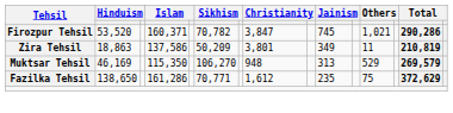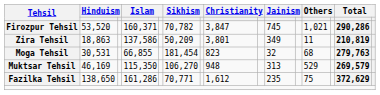 <table class="wikitable sortable">
 <tr>
 <th rowspan="2"><a href='#'>Tehsil</a></th>
 <th colspan="2"><a href='#'>Hinduism</a> </th>
 <th colspan="2"><a href='#'>Islam</a> </th>
 <th colspan="2"><a href='#'>Sikhism</a> </th>
 <th colspan="2"><a href='#'>Christianity</a> </th>
 <th colspan="2"><a href='#'>Jainism</a> </th>
 <th colspan="2">Others</th>
 <th colspan="2">Total</th>
 </tr>
 <tr>
 <th><a href='#'></a></th>
 <th></th>
 <th></th>
 <th></th>
 <th></th>
 <th></th>
 <th></th>
 <th></th>
 <th></th>
 <th></th>
 <th></th>
 <th></th>
 <th></th>
 <th></th>
 </tr>
 <tr>
 <th>Firozpur Tehsil</th>
 <td>53,520</td>
 <td></td>
 <td>160,371</td>
 <td></td>
 <td>70,782</td>
 <td></td>
 <td>3,847</td>
 <td></td>
 <td>745</td>
 <td></td>
 <td>1,021</td>
 <td></td>
 <th>290,286</th>
 <th></th>
 </tr>
 <tr>
 <th>Zira Tehsil</th>
 <td>18,863</td>
 <td></td>
 <td>137,586</td>
 <td></td>
 <td>50,209</td>
 <td></td>
 <td>3,801</td>
 <td></td>
 <td>349</td>
 <td></td>
 <td>11</td>
 <td></td>
 <th>210,819</th>
 <th></th>
 </tr>
 <tr>
+<th>Moga Tehsil</th>
+<td>30,531</td>
+<td></td>
+<td>66,855</td>
+<td></td>
+<td>181,454</td>
+<td></td>
+<td>823</td>
+<td></td>
+<td>32</td>
+<td></td>
+<td>68</td>
+<td></td>
+<th>279,763</th>
+<th></th>
+</tr>
+<tr>
 <th>Muktsar Tehsil</th>
 <td>46,169</td>
 <td></td>
 <td>115,350</td>
 <td></td>
 <td>106,270</td>
 <td></td>
 <td>948</td>
 <td></td>
 <td>313</td>
 <td></td>
 <td>529</td>
 <td></td>
 <th>269,579</th>
 <th></th>
 </tr>
 <tr>
 <th>Fazilka Tehsil</th>
 <td>138,650</td>
 <td></td>
 <td>161,286</td>
 <td></td>
 <td>70,771</td>
 <td></td>
 <td>1,612</td>
 <td></td>
 <td>235</td>
 <td></td>
 <td>75</td>
 <td></td>
 <th>372,629</th>
 <th></th>
 </tr>
 <tr class="sortbottom">
 <td colspan="15"></td>
 </tr>
 </table>
